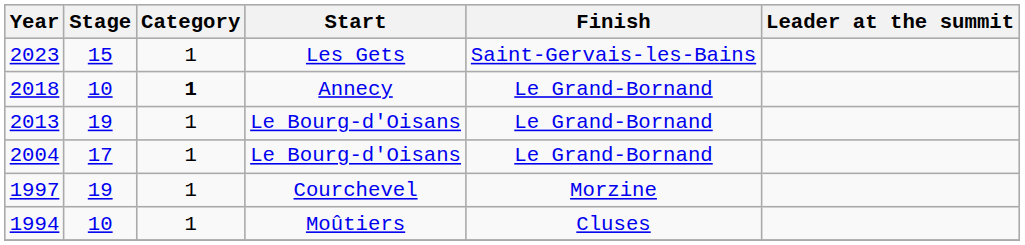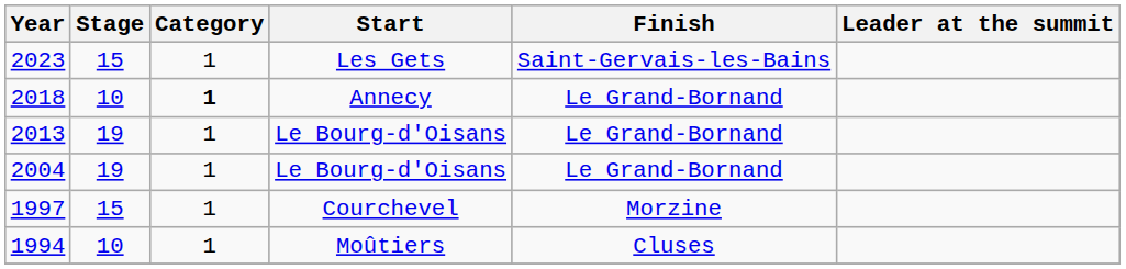 <table class="wikitable" style="text-align: center;">
 <tr>
 <th>Year</th>
 <th>Stage</th>
 <th>Category</th>
 <th>Start</th>
 <th>Finish</th>
 <th>Leader at the summit</th>
 </tr>
 <tr>
 <td><a href='#'>2023</a></td>
 <td><a href='#'>15</a></td>
 <td>1</td>
 <td><a href='#'>Les Gets</a></td>
 <td><a href='#'>Saint-Gervais-les-Bains</a></td>
 <td align=left></td>
 </tr>
 <tr>
 <td><a href='#'>2018</a></td>
 <td><a href='#'>10</a></td>
 <td><strong>1</strong></td>
 <td><a href='#'>Annecy</a></td>
 <td><a href='#'>Le Grand-Bornand</a></td>
 <td align=left></td>
 </tr>
 <tr>
 <td><a href='#'>2013</a></td>
 <td><a href='#'>19</a></td>
 <td>1</td>
 <td><a href='#'>Le Bourg-d'Oisans</a></td>
 <td><a href='#'>Le Grand-Bornand</a></td>
 <td align=left></td>
 </tr>
 <tr>
 <td><a href='#'>2004</a></td>
-<td><a href='#'>17</a></td>
+<td><a href='#'>19</a></td>
 <td>1</td>
 <td><a href='#'>Le Bourg-d'Oisans</a></td>
 <td><a href='#'>Le Grand-Bornand</a></td>
 <td align=left></td>
 </tr>
 <tr>
 <td><a href='#'>1997</a></td>
-<td><a href='#'>19</a></td>
+<td><a href='#'>15</a></td>
 <td>1</td>
 <td><a href='#'>Courchevel</a></td>
 <td><a href='#'>Morzine</a></td>
 <td align=left></td>
 </tr>
 <tr>
 <td><a href='#'>1994</a></td>
 <td><a href='#'>10</a></td>
 <td>1</td>
 <td><a href='#'>Moûtiers</a></td>
 <td><a href='#'>Cluses</a></td>
 <td align=left></td>
 </tr>
 <tr>
 </tr>
 </table>
